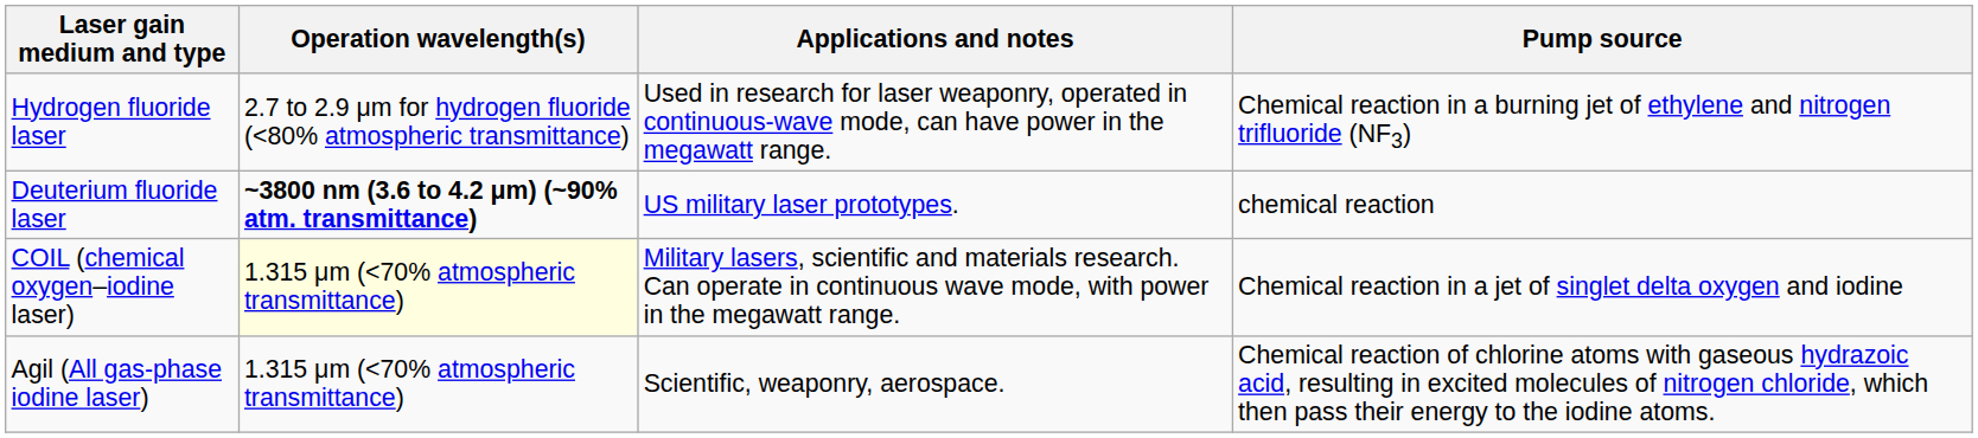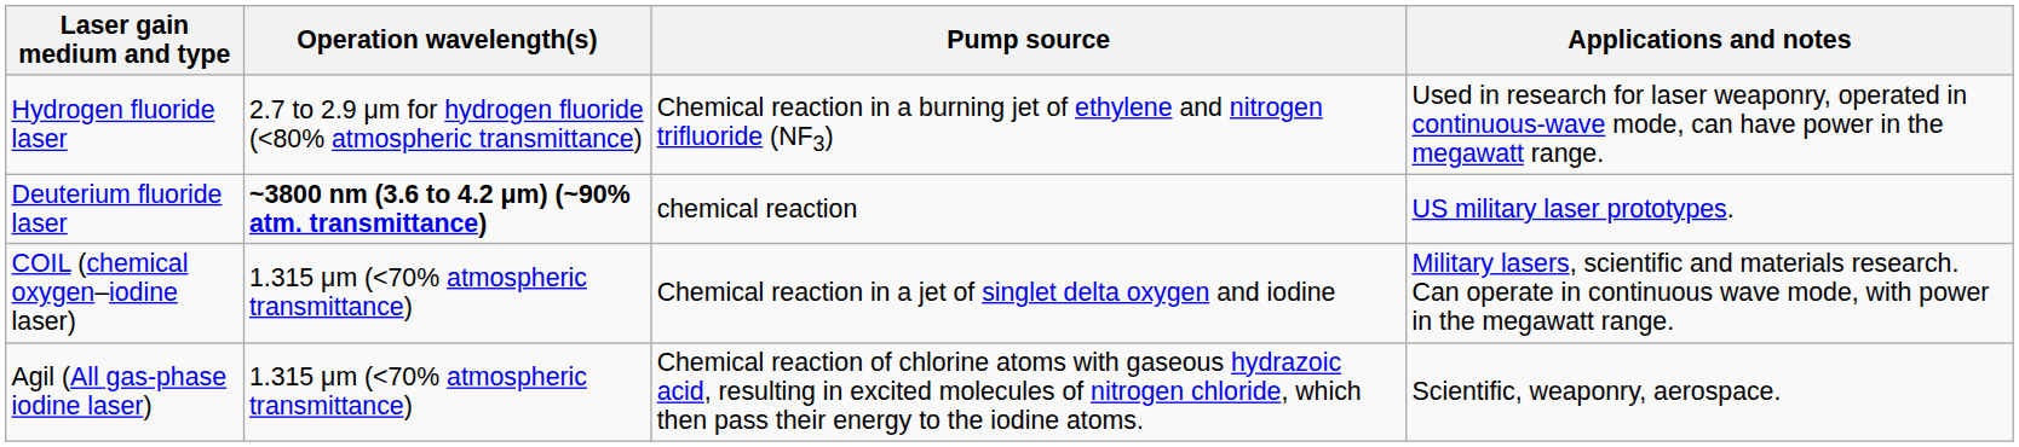 <table class="wikitable sortable">
 <tr>
 <th>Laser gain medium and type</th>
 <th class="unsortable">Operation wavelength(s)</th>
+<th class="unsortable">Pump source</th>
 <th class="unsortable">Applications and notes</th>
-<th class="unsortable">Pump source</th>
 </tr>
 <tr>
 <td><a href='#'>Hydrogen fluoride laser</a></td>
 <td>2.7 to 2.9 μm for <a href='#'>hydrogen fluoride</a> (<80% <a href='#'>atmospheric transmittance</a>)</td>
+<td>Chemical reaction in a burning jet of <a href='#'>ethylene</a> and <a href='#'>nitrogen trifluoride</a> (NF<sub>3</sub>)</td>
 <td>Used in research for laser weaponry, operated in <a href='#'>continuous-wave</a> mode, can have power in the <a href='#'>megawatt</a> range.</td>
-<td>Chemical reaction in a burning jet of <a href='#'>ethylene</a> and <a href='#'>nitrogen trifluoride</a> (NF<sub>3</sub>)</td>
 </tr>
 <tr>
 <td><a href='#'>Deuterium fluoride laser</a></td>
 <td><strong>~3800 nm (3.6 to 4.2 μm) (~90% <a href='#'>atm. transmittance</a>)</strong></td>
+<td>chemical reaction</td>
 <td><a href='#'>US military laser prototypes</a>.</td>
-<td>chemical reaction</td>
 </tr>
 <tr>
 <td><a href='#'>COIL</a> (<a href='#'>chemical</a> <a href='#'>oxygen</a>–<a href='#'>iodine</a> laser)</td>
-<td style="background: lightyellow;">1.315 μm (<70% <a href='#'>atmospheric transmittance</a>)</td>
+<td>1.315 μm (<70% <a href='#'>atmospheric transmittance</a>)</td>
+<td>Chemical reaction in a jet of <a href='#'>singlet delta oxygen</a> and iodine</td>
 <td><a href='#'>Military lasers</a>, scientific and materials research. Can operate in continuous wave mode, with power in the megawatt range.</td>
-<td>Chemical reaction in a jet of <a href='#'>singlet delta oxygen</a> and iodine</td>
 </tr>
 <tr>
 <td>Agil (<a href='#'>All gas-phase iodine laser</a>)</td>
 <td>1.315 μm (<70% <a href='#'>atmospheric transmittance</a>)</td>
+<td>Chemical reaction of chlorine atoms with gaseous <a href='#'>hydrazoic acid</a>, resulting in excited molecules of <a href='#'>nitrogen chloride</a>, which then pass their energy to the iodine atoms.</td>
 <td>Scientific, weaponry, aerospace.</td>
-<td>Chemical reaction of chlorine atoms with gaseous <a href='#'>hydrazoic acid</a>, resulting in excited molecules of <a href='#'>nitrogen chloride</a>, which then pass their energy to the iodine atoms.</td>
 </tr>
 </table>
